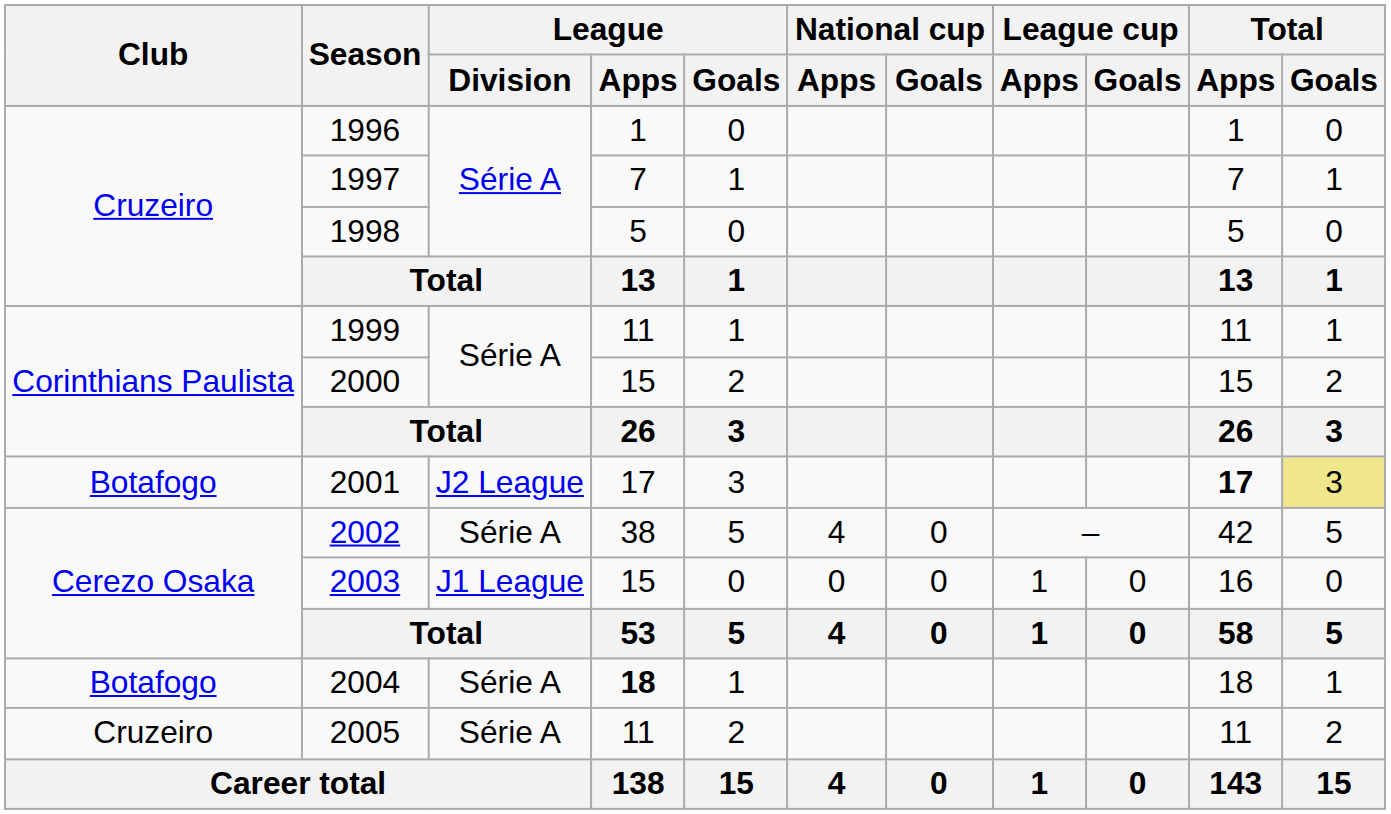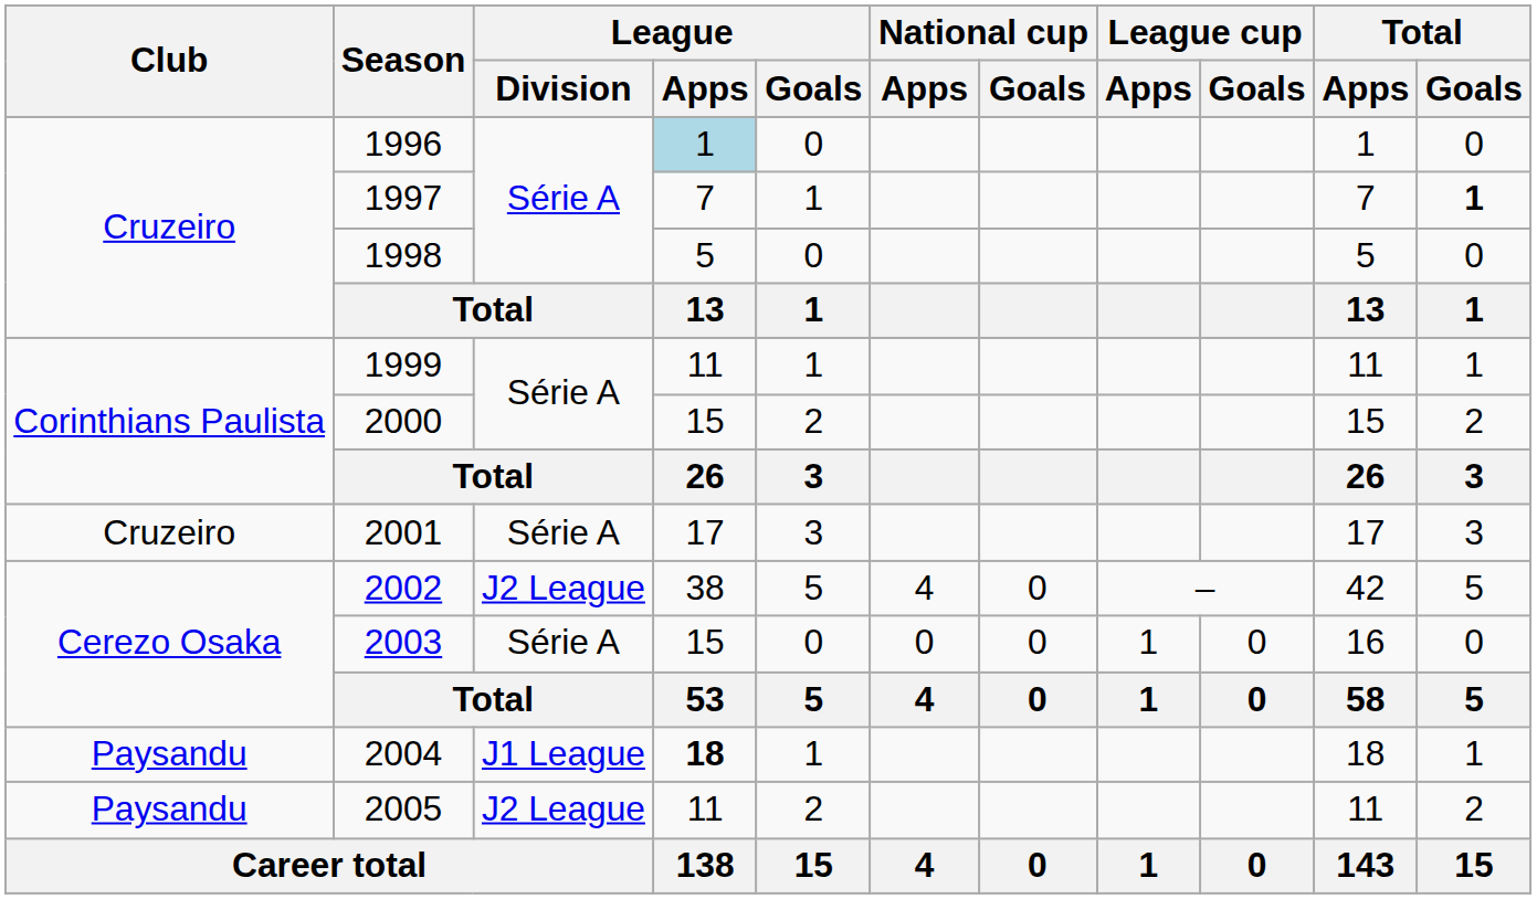 <table class="wikitable" style="text-align:center">
 <tr>
 <th rowspan="2">Club</th>
 <th rowspan="2">Season</th>
 <th colspan="3">League</th>
 <th colspan="2">National cup</th>
 <th colspan="2">League cup</th>
 <th colspan="2">Total</th>
 </tr>
 <tr>
 <th>Division</th>
 <th>Apps</th>
 <th>Goals</th>
 <th>Apps</th>
 <th>Goals</th>
 <th>Apps</th>
 <th>Goals</th>
 <th>Apps</th>
 <th>Goals</th>
 </tr>
 <tr>
 <td rowspan="4"><a href='#'>Cruzeiro</a></td>
 <td>1996</td>
 <td rowspan="3"><a href='#'>Série A</a></td>
-<td>1</td>
+<td style="background: lightblue;">1</td>
 <td>0</td>
 <td></td>
 <td></td>
 <td></td>
 <td></td>
 <td>1</td>
 <td>0</td>
 </tr>
 <tr>
 <td>1997</td>
 <td>7</td>
 <td>1</td>
 <td></td>
 <td></td>
 <td></td>
 <td></td>
 <td>7</td>
-<td>1</td>
+<td><strong>1</strong></td>
 </tr>
 <tr>
 <td>1998</td>
 <td>5</td>
 <td>0</td>
 <td></td>
 <td></td>
 <td></td>
 <td></td>
 <td>5</td>
 <td>0</td>
 </tr>
 <tr>
 <th colspan="2">Total</th>
 <th>13</th>
 <th>1</th>
 <th></th>
 <th></th>
 <th></th>
 <th></th>
 <th>13</th>
 <th>1</th>
 </tr>
 <tr>
 <td rowspan="3"><a href='#'>Corinthians Paulista</a></td>
 <td>1999</td>
 <td rowspan="2">Série A</td>
 <td>11</td>
 <td>1</td>
 <td></td>
 <td></td>
 <td></td>
 <td></td>
 <td>11</td>
 <td>1</td>
 </tr>
 <tr>
 <td>2000</td>
 <td>15</td>
 <td>2</td>
 <td></td>
 <td></td>
 <td></td>
 <td></td>
 <td>15</td>
 <td>2</td>
 </tr>
 <tr>
 <th colspan="2">Total</th>
 <th>26</th>
 <th>3</th>
 <th></th>
 <th></th>
 <th></th>
 <th></th>
 <th>26</th>
 <th>3</th>
 </tr>
 <tr>
-<td><a href='#'>Botafogo</a></td>
+<td>Cruzeiro</td>
 <td>2001</td>
-<td><a href='#'>J2 League</a></td>
+<td>Série A</td>
 <td>17</td>
 <td>3</td>
 <td></td>
 <td></td>
 <td></td>
 <td></td>
-<td><strong>17</strong></td>
-<td style="background: khaki;">3</td>
+<td>17</td>
+<td>3</td>
 </tr>
 <tr>
 <td rowspan="3"><a href='#'>Cerezo Osaka</a></td>
 <td><a href='#'>2002</a></td>
-<td>Série A</td>
+<td><a href='#'>J2 League</a></td>
 <td>38</td>
 <td>5</td>
 <td>4</td>
 <td>0</td>
 <td colspan="2">–</td>
 <td>42</td>
 <td>5</td>
 </tr>
 <tr>
 <td><a href='#'>2003</a></td>
-<td><a href='#'>J1 League</a></td>
+<td>Série A</td>
 <td>15</td>
 <td>0</td>
 <td>0</td>
 <td>0</td>
 <td>1</td>
 <td>0</td>
 <td>16</td>
 <td>0</td>
 </tr>
 <tr>
 <th colspan="2">Total</th>
 <th>53</th>
 <th>5</th>
 <th>4</th>
 <th>0</th>
 <th>1</th>
 <th>0</th>
 <th>58</th>
 <th>5</th>
 </tr>
 <tr>
-<td><a href='#'>Botafogo</a></td>
+<td><a href='#'>Paysandu</a></td>
 <td>2004</td>
-<td>Série A</td>
+<td><a href='#'>J1 League</a></td>
 <td><strong>18</strong></td>
 <td>1</td>
 <td></td>
 <td></td>
 <td></td>
 <td></td>
 <td>18</td>
 <td>1</td>
 </tr>
 <tr>
-<td>Cruzeiro</td>
+<td><a href='#'>Paysandu</a></td>
 <td>2005</td>
-<td>Série A</td>
+<td><a href='#'>J2 League</a></td>
 <td>11</td>
 <td>2</td>
 <td></td>
 <td></td>
 <td></td>
 <td></td>
 <td>11</td>
 <td>2</td>
 </tr>
 <tr>
 <th colspan="3">Career total</th>
 <th>138</th>
 <th>15</th>
 <th>4</th>
 <th>0</th>
 <th>1</th>
 <th>0</th>
 <th>143</th>
 <th>15</th>
 </tr>
 </table>
